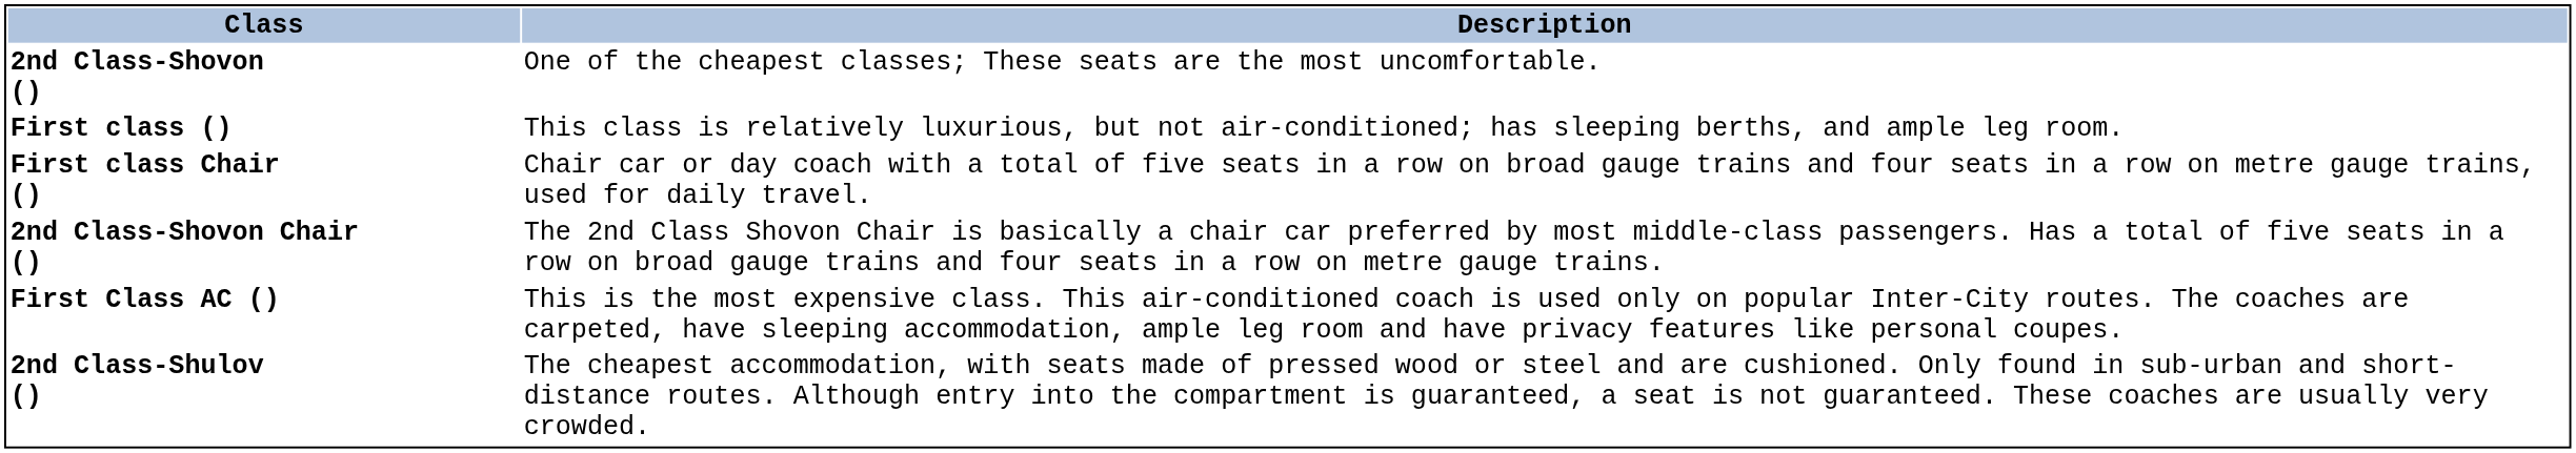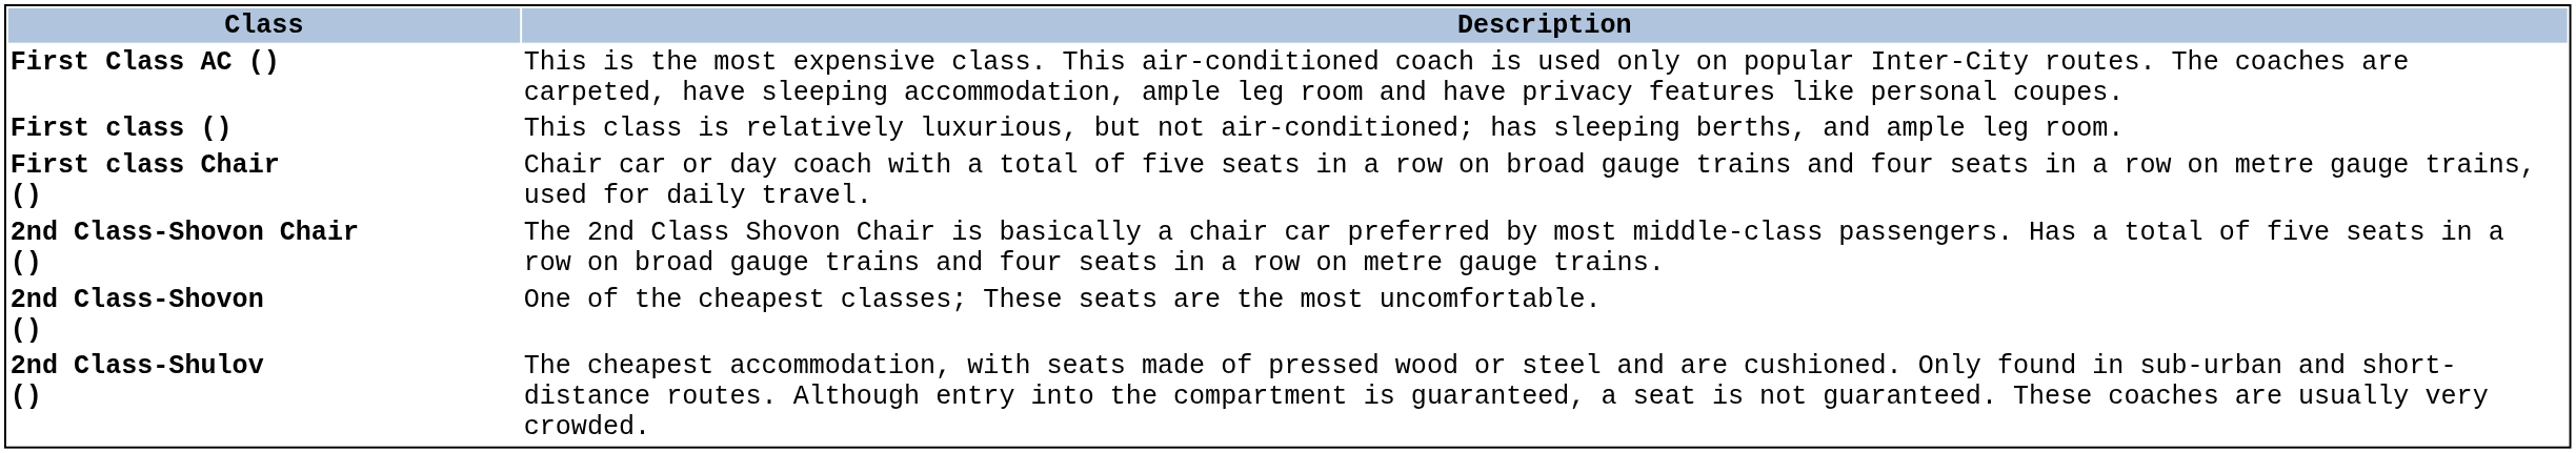 <table class="toccolours" cellspacing="1" style="border:1px solid black;">
 <tr>
 <th style="background:#b0c4de;">Class</th>
 <th style="background:#b0c4de;">Description</th>
 </tr>
 <tr>
-<td valign="top"><strong>2nd Class-Shovon<br> () </strong></td>
-<td valign="top">One of the cheapest classes; These seats are the most uncomfortable.</td>
+<td style="vertical-align:top; width:20%;"><strong>First Class AC ()</strong> <br></td>
+<td valign="top">This is the most expensive class. This air-conditioned coach is used only on popular Inter-City routes. The coaches are carpeted, have sleeping accommodation, ample leg room and have privacy features like personal coupes.</td>
 </tr>
 <tr>
 <td valign="top"><strong>First class ()</strong></td>
 <td valign="top">This class is relatively luxurious, but not air-conditioned; has sleeping berths, and ample leg room.</td>
 </tr>
 <tr>
 <td valign="top"><strong>First class Chair<br> ()</strong></td>
 <td valign="top">Chair car or day coach with a total of five seats in a row on broad gauge trains and four seats in a row on metre gauge trains, used for daily travel.</td>
 </tr>
 <tr>
 <td valign="top"><strong>2nd Class-Shovon Chair<br> () </strong></td>
 <td valign="top">The 2nd Class Shovon Chair is basically a chair car preferred by most middle-class passengers. Has a total of five seats in a row on broad gauge trains and four seats in a row on metre gauge trains.</td>
 </tr>
 <tr>
-<td style="vertical-align:top; width:20%;"><strong>First Class AC ()</strong> <br></td>
-<td valign="top">This is the most expensive class. This air-conditioned coach is used only on popular Inter-City routes. The coaches are carpeted, have sleeping accommodation, ample leg room and have privacy features like personal coupes.</td>
+<td valign="top"><strong>2nd Class-Shovon<br> () </strong></td>
+<td valign="top">One of the cheapest classes; These seats are the most uncomfortable.</td>
 </tr>
 <tr>
 <td valign="top"><strong>2nd Class-Shulov<br> () </strong></td>
 <td valign="top">The cheapest accommodation, with seats made of pressed wood or steel and are cushioned. Only found in sub-urban and short-distance routes. Although entry into the compartment is guaranteed, a seat is not guaranteed. These coaches are usually very crowded.</td>
 </tr>
 </table>
